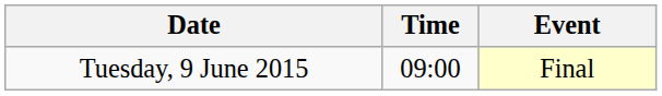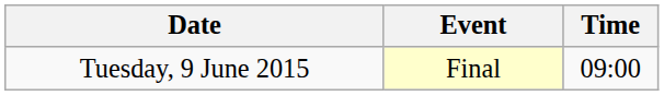 <table class = "wikitable" style="text-align:center;">
 <tr>
 <th width=220>Date</th>
+<th width=100>Event</th>
 <th width=50>Time</th>
-<th width=100>Event</th>
 </tr>
 <tr>
 <td>Tuesday, 9 June 2015</td>
+<td bgcolor=ffffcc>Final</td>
 <td>09:00</td>
-<td bgcolor=ffffcc>Final</td>
 </tr>
 </table>
